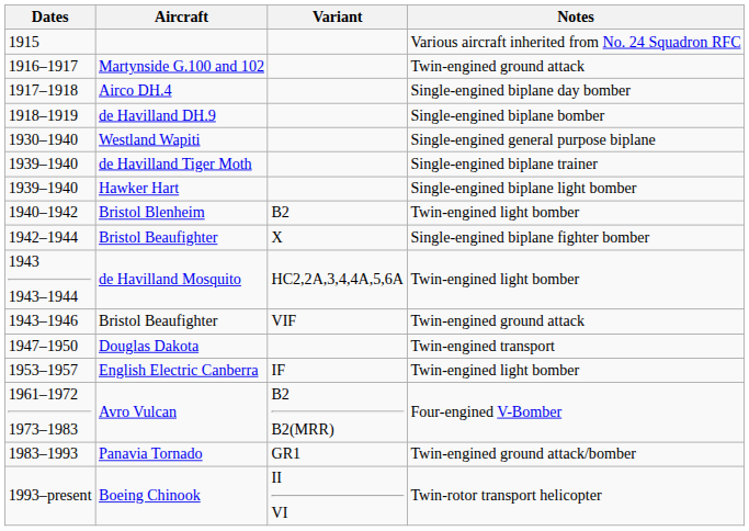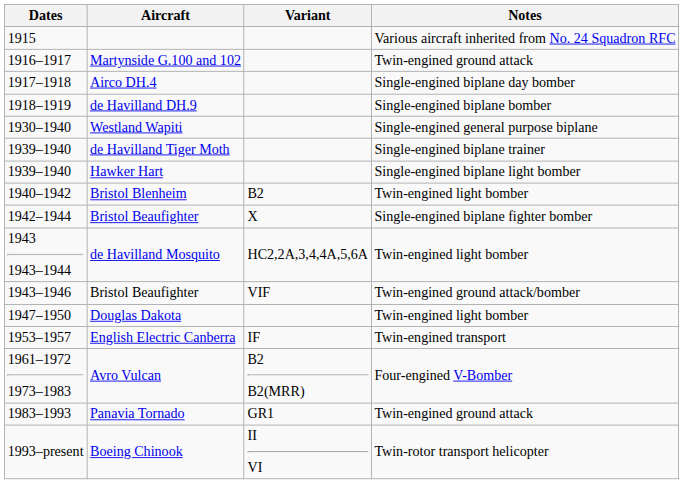 <table class="wikitable">
 <tr>
 <th>Dates</th>
 <th>Aircraft</th>
 <th>Variant</th>
 <th>Notes</th>
 </tr>
 <tr>
 <td>1915</td>
 <td></td>
 <td></td>
 <td>Various aircraft inherited from <a href='#'>No. 24 Squadron RFC</a></td>
 </tr>
 <tr>
 <td>1916–1917</td>
 <td><a href='#'>Martynside G.100 and 102</a></td>
 <td></td>
 <td>Twin-engined ground attack</td>
 </tr>
 <tr>
 <td>1917–1918</td>
 <td><a href='#'>Airco DH.4</a></td>
 <td></td>
 <td>Single-engined biplane day bomber</td>
 </tr>
 <tr>
 <td>1918–1919</td>
 <td><a href='#'>de Havilland DH.9</a></td>
 <td></td>
 <td>Single-engined biplane bomber</td>
 </tr>
 <tr>
 <td>1930–1940</td>
 <td><a href='#'>Westland Wapiti</a></td>
 <td></td>
 <td>Single-engined general purpose biplane</td>
 </tr>
 <tr>
 <td>1939–1940</td>
 <td><a href='#'>de Havilland Tiger Moth</a></td>
 <td></td>
 <td>Single-engined biplane trainer</td>
 </tr>
 <tr>
 <td>1939–1940</td>
 <td><a href='#'>Hawker Hart</a></td>
 <td></td>
 <td>Single-engined biplane light bomber</td>
 </tr>
 <tr>
 <td>1940–1942</td>
 <td><a href='#'>Bristol Blenheim</a></td>
 <td>B2</td>
 <td>Twin-engined light bomber</td>
 </tr>
 <tr>
 <td>1942–1944</td>
 <td><a href='#'>Bristol Beaufighter</a></td>
 <td>X</td>
 <td>Single-engined biplane fighter bomber</td>
 </tr>
 <tr>
 <td>1943<hr>1943–1944</td>
 <td><a href='#'>de Havilland Mosquito</a></td>
 <td>HC2,2A,3,4,4A,5,6A</td>
 <td>Twin-engined light bomber</td>
 </tr>
 <tr>
 <td>1943–1946</td>
 <td>Bristol Beaufighter</td>
 <td>VIF</td>
-<td>Twin-engined ground attack</td>
+<td>Twin-engined ground attack/bomber</td>
 </tr>
 <tr>
 <td>1947–1950</td>
 <td><a href='#'>Douglas Dakota</a></td>
 <td></td>
-<td>Twin-engined transport</td>
+<td>Twin-engined light bomber</td>
 </tr>
 <tr>
 <td>1953–1957</td>
 <td><a href='#'>English Electric Canberra</a></td>
 <td>IF</td>
-<td>Twin-engined light bomber</td>
+<td>Twin-engined transport</td>
 </tr>
 <tr>
 <td>1961–1972<hr>1973–1983</td>
 <td><a href='#'>Avro Vulcan</a></td>
 <td>B2<hr>B2(MRR)</td>
 <td>Four-engined <a href='#'>V-Bomber</a></td>
 </tr>
 <tr>
 <td>1983–1993</td>
 <td><a href='#'>Panavia Tornado</a></td>
 <td>GR1</td>
-<td>Twin-engined ground attack/bomber</td>
+<td>Twin-engined ground attack</td>
 </tr>
 <tr>
 <td>1993–present</td>
 <td><a href='#'>Boeing Chinook</a></td>
 <td>II<hr>VI</td>
 <td>Twin-rotor transport helicopter</td>
 </tr>
 </table>
